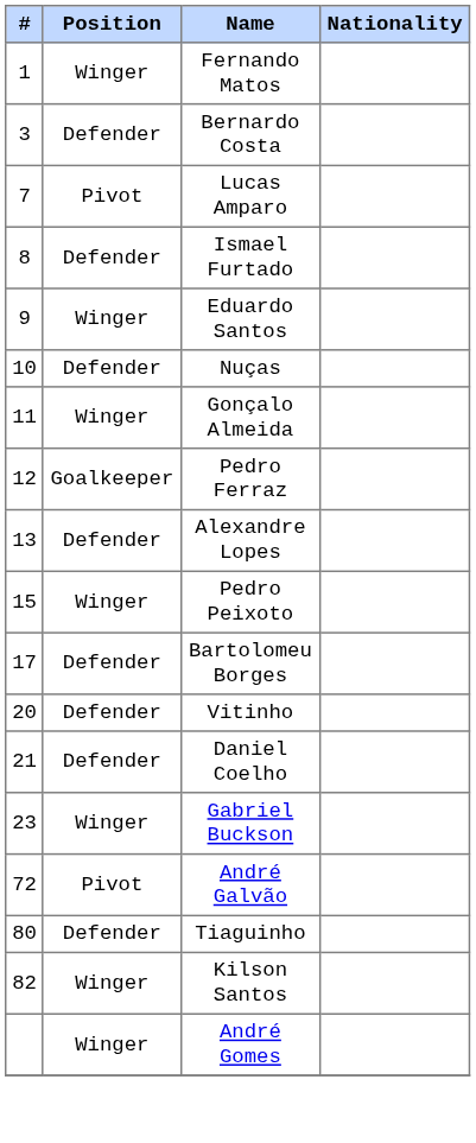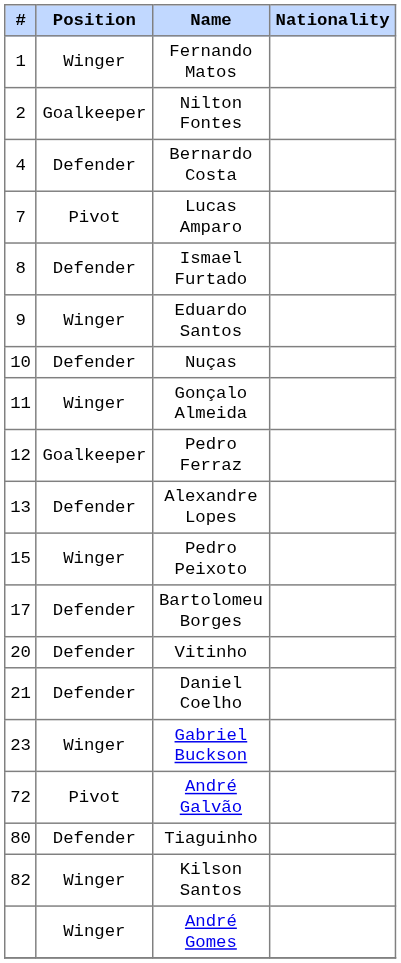 <table border=1 style="border-collapse:collapse; font-size:90%;" cellpadding=3 cellspacing=0 width=30%>
 <tr bgcolor=#C1D8FF>
 <th width=2%>#</th>
 <th width=5%>Position</th>
 <th width=10%>Name</th>
 <th width=5%>Nationality</th>
 </tr>
 <tr align=center>
 <td>1</td>
 <td>Winger</td>
 <td>Fernando Matos</td>
 <td></td>
 </tr>
 <tr align=center>
-<td>3</td>
+<td>2</td>
+<td>Goalkeeper</td>
+<td>Nilton Fontes</td>
+<td></td>
+</tr>
+<tr align=center>
+<td>4</td>
 <td>Defender</td>
 <td>Bernardo Costa</td>
 <td></td>
 </tr>
 <tr align=center>
 <td>7</td>
 <td>Pivot</td>
 <td>Lucas Amparo</td>
 <td></td>
 </tr>
 <tr align=center>
 <td>8</td>
 <td>Defender</td>
 <td>Ismael Furtado</td>
 <td></td>
 </tr>
 <tr align=center>
 <td>9</td>
 <td>Winger</td>
 <td>Eduardo Santos</td>
 <td></td>
 </tr>
 <tr align=center>
 <td>10</td>
 <td>Defender</td>
 <td>Nuças</td>
 <td></td>
 </tr>
 <tr align=center>
 <td>11</td>
 <td>Winger</td>
 <td>Gonçalo Almeida</td>
 <td></td>
 </tr>
 <tr align=center>
 <td>12</td>
 <td>Goalkeeper</td>
 <td>Pedro Ferraz</td>
 <td></td>
 </tr>
 <tr align=center>
 <td>13</td>
 <td>Defender</td>
 <td>Alexandre Lopes</td>
 <td></td>
 </tr>
 <tr align=center>
 <td>15</td>
 <td>Winger</td>
 <td>Pedro Peixoto</td>
 <td></td>
 </tr>
 <tr align=center>
 <td>17</td>
 <td>Defender</td>
 <td>Bartolomeu Borges</td>
 <td></td>
 </tr>
 <tr align=center>
 <td>20</td>
 <td>Defender</td>
 <td>Vitinho</td>
 <td></td>
 </tr>
 <tr align=center>
 <td>21</td>
 <td>Defender</td>
 <td>Daniel Coelho</td>
 <td></td>
 </tr>
 <tr align=center>
 <td>23</td>
 <td>Winger</td>
 <td><a href='#'>Gabriel Buckson</a></td>
 <td></td>
 </tr>
 <tr align=center>
 <td>72</td>
 <td>Pivot</td>
 <td><a href='#'>André Galvão</a></td>
 <td></td>
 </tr>
 <tr align=center>
 <td>80</td>
 <td>Defender</td>
 <td>Tiaguinho</td>
 <td></td>
 </tr>
 <tr align=center>
 <td>82</td>
 <td>Winger</td>
 <td>Kilson Santos</td>
 <td></td>
 </tr>
 <tr align=center>
 <td></td>
 <td>Winger</td>
 <td><a href='#'>André Gomes</a></td>
 <td></td>
 </tr>
 <tr align=center>
 </tr>
 </table>
